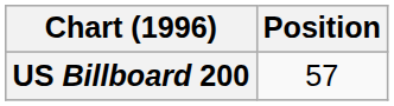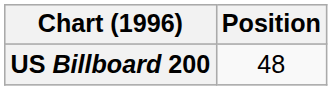 <table class="wikitable plainrowheaders" style="text-align:center">
 <tr>
 <th scope="col">Chart (1996)</th>
 <th scope="col">Position</th>
 </tr>
 <tr>
 <th scope="row">US <em>Billboard</em> 200</th>
-<td>57</td>
+<td>48</td>
 </tr>
 </table>
